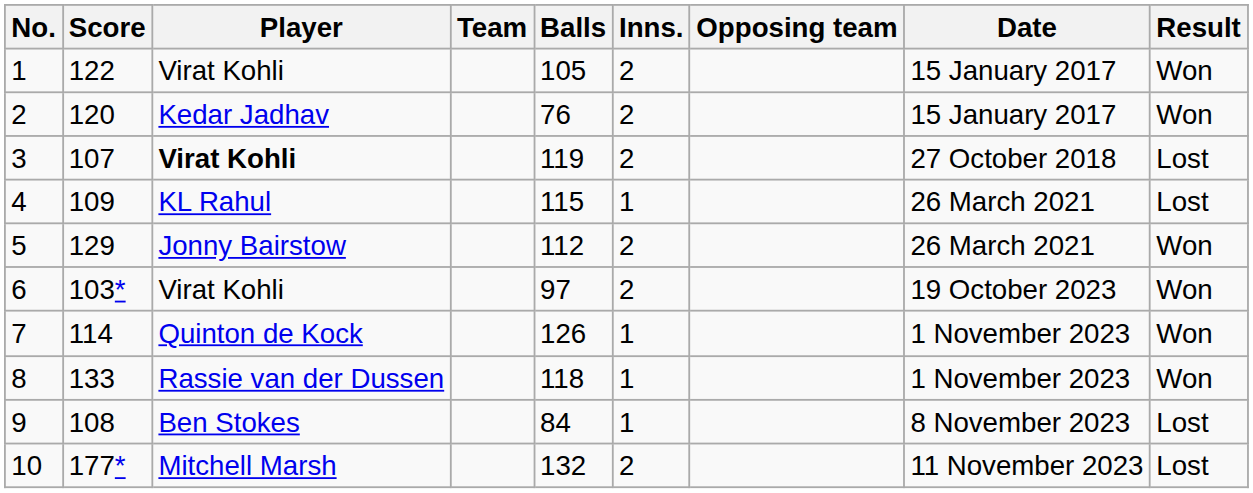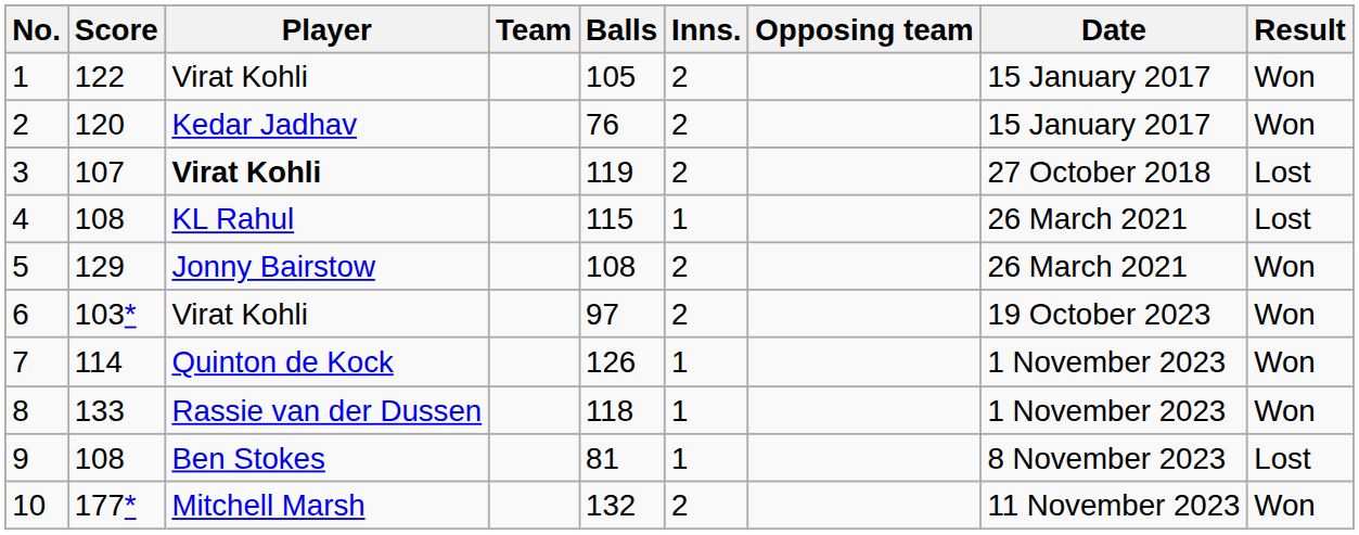 <table class="wikitable sortable" style="font-size:95%">
 <tr>
 <th>No.</th>
 <th>Score</th>
 <th>Player</th>
 <th>Team</th>
 <th>Balls</th>
 <th>Inns.</th>
 <th>Opposing team</th>
 <th>Date</th>
 <th>Result</th>
 </tr>
 <tr>
 <td>1</td>
 <td>122</td>
 <td>Virat Kohli</td>
 <td></td>
 <td>105</td>
 <td>2</td>
 <td></td>
 <td>15 January 2017</td>
 <td>Won</td>
 </tr>
 <tr>
 <td>2</td>
 <td>120</td>
 <td><a href='#'>Kedar Jadhav</a></td>
 <td></td>
 <td>76</td>
 <td>2</td>
 <td></td>
 <td>15 January 2017</td>
 <td>Won</td>
 </tr>
 <tr>
 <td>3</td>
 <td>107</td>
 <td><strong>Virat Kohli</strong></td>
 <td></td>
 <td>119</td>
 <td>2</td>
 <td></td>
 <td>27 October 2018</td>
 <td>Lost</td>
 </tr>
 <tr>
 <td>4</td>
-<td>109</td>
+<td>108</td>
 <td><a href='#'>KL Rahul</a></td>
 <td></td>
 <td>115</td>
 <td>1</td>
 <td></td>
 <td>26 March 2021</td>
 <td>Lost</td>
 </tr>
 <tr>
 <td>5</td>
 <td>129</td>
 <td><a href='#'>Jonny Bairstow</a></td>
 <td></td>
-<td>112</td>
+<td>108</td>
 <td>2</td>
 <td></td>
 <td>26 March 2021</td>
 <td>Won</td>
 </tr>
 <tr>
 <td>6</td>
 <td>103<a href='#'>*</a></td>
 <td>Virat Kohli</td>
 <td></td>
 <td>97</td>
 <td>2</td>
 <td></td>
 <td>19 October 2023</td>
 <td>Won</td>
 </tr>
 <tr>
 <td>7</td>
 <td>114</td>
 <td><a href='#'>Quinton de Kock</a></td>
 <td></td>
 <td>126</td>
 <td>1</td>
 <td></td>
 <td>1 November 2023</td>
 <td>Won</td>
 </tr>
 <tr>
 <td>8</td>
 <td>133</td>
 <td><a href='#'>Rassie van der Dussen</a></td>
 <td></td>
 <td>118</td>
 <td>1</td>
 <td></td>
 <td>1 November 2023</td>
 <td>Won</td>
 </tr>
 <tr>
 <td>9</td>
 <td>108</td>
 <td><a href='#'>Ben Stokes</a></td>
 <td></td>
-<td>84</td>
+<td>81</td>
 <td>1</td>
 <td></td>
 <td>8 November 2023</td>
 <td>Lost</td>
 </tr>
 <tr>
 <td>10</td>
 <td>177<a href='#'>*</a></td>
 <td><a href='#'>Mitchell Marsh</a></td>
 <td></td>
 <td>132</td>
 <td>2</td>
 <td></td>
 <td>11 November 2023</td>
-<td>Lost</td>
+<td>Won</td>
 </tr>
 </table>
